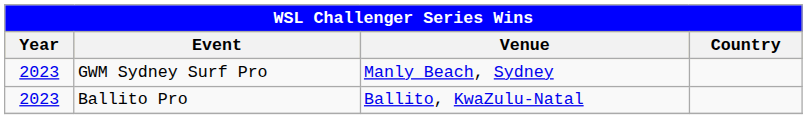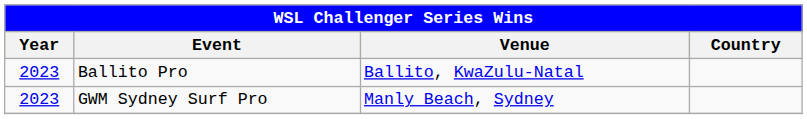 <table class="wikitable" style="width:100%;">
 <tr>
 <td colspan="4;" style="background: blue; color: white" align="center"><strong>WSL Challenger Series Wins</strong></td>
 </tr>
 <tr bgcolor="#bdb76b">
 <th>Year</th>
 <th>Event</th>
 <th>Venue</th>
 <th>Country</th>
 </tr>
 <tr>
 <td style="text-align:center"><a href='#'>2023</a></td>
+<td>Ballito Pro</td>
+<td><a href='#'>Ballito</a>, <a href='#'>KwaZulu-Natal</a></td>
+<td></td>
+</tr>
+<tr>
+<td style="text-align:center"><a href='#'>2023</a></td>
 <td>GWM Sydney Surf Pro</td>
 <td><a href='#'>Manly Beach</a>, <a href='#'>Sydney</a></td>
 <td></td>
 </tr>
 <tr>
-<td style="text-align:center"><a href='#'>2023</a></td>
-<td>Ballito Pro</td>
-<td><a href='#'>Ballito</a>, <a href='#'>KwaZulu-Natal</a></td>
-<td></td>
-</tr>
-<tr>
 </tr>
 </table>
